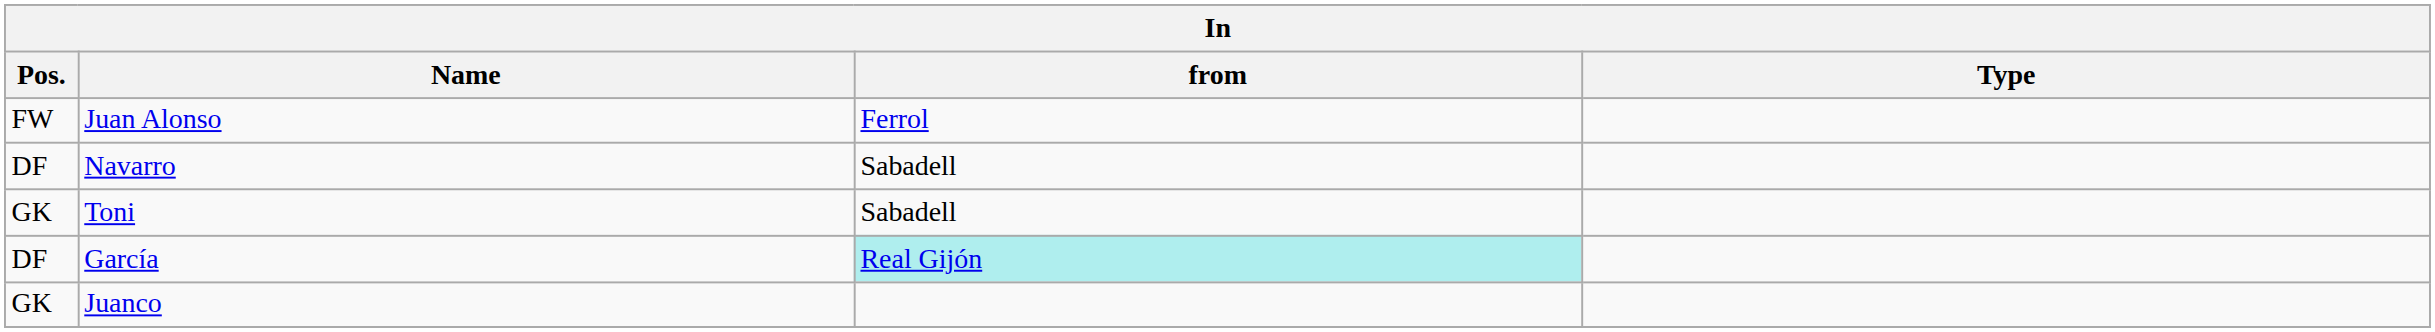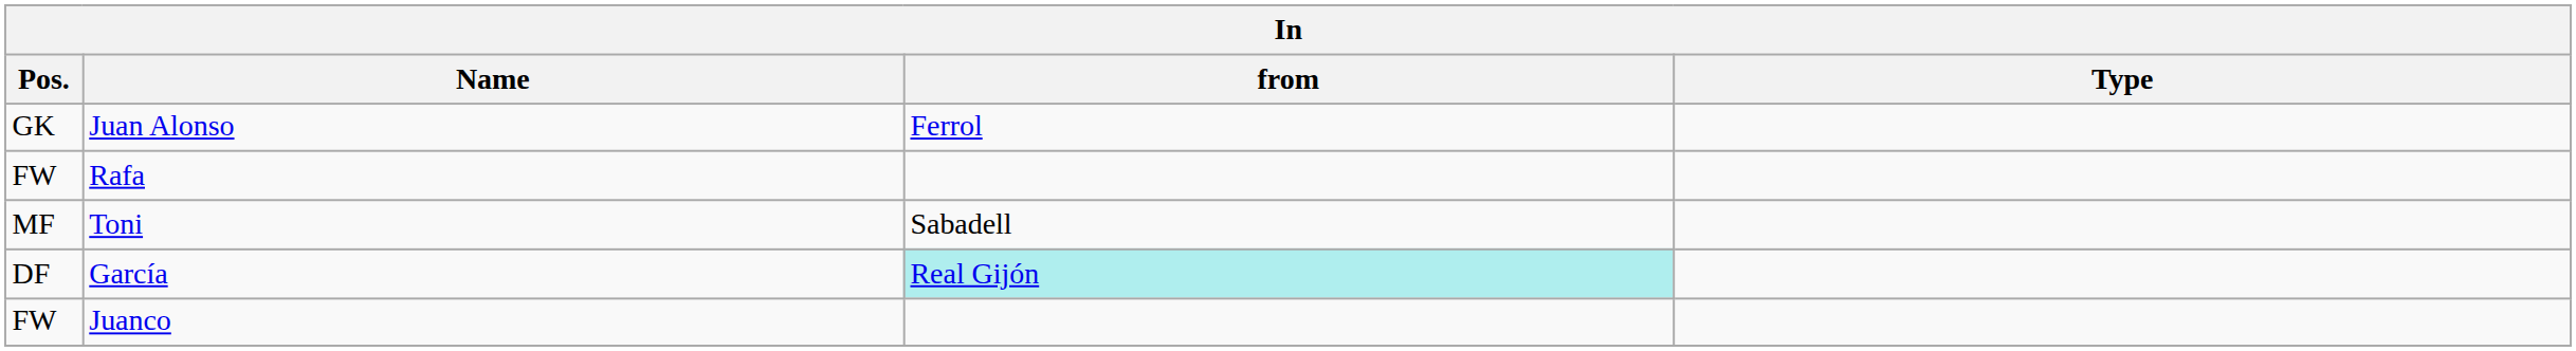 <table class="wikitable" style="font-size:90%;width:99%;">
 <tr>
 <th colspan="4">In</th>
 </tr>
 <tr>
 <th width=3%>Pos.</th>
 <th width=32%>Name</th>
 <th width=30%>from</th>
 <th width=35%>Type</th>
 </tr>
 <tr>
-<td>FW</td>
+<td>GK</td>
 <td><a href='#'>Juan Alonso</a></td>
 <td><a href='#'>Ferrol</a></td>
 <td></td>
 </tr>
 <tr>
-<td>DF</td>
-<td><a href='#'>Navarro</a></td>
-<td>Sabadell</td>
+<td>FW</td>
+<td><a href='#'>Rafa</a></td>
+<td></td>
 <td></td>
 </tr>
 <tr>
-<td>GK</td>
+<td>MF</td>
 <td><a href='#'>Toni</a></td>
 <td>Sabadell</td>
 <td></td>
 </tr>
 <tr>
 <td>DF</td>
 <td><a href='#'>García</a></td>
 <td style="background: paleturquoise;"><a href='#'>Real Gijón</a></td>
 <td></td>
 </tr>
 <tr>
-<td>GK</td>
+<td>FW</td>
 <td><a href='#'>Juanco</a></td>
 <td></td>
 <td></td>
 </tr>
 <tr>
 </tr>
 </table>
